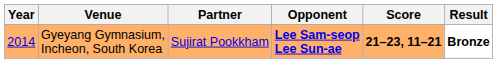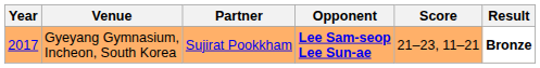 <table class="sortable wikitable" style="font-size: 90%;">
 <tr>
 <th>Year</th>
 <th>Venue</th>
 <th>Partner</th>
 <th>Opponent</th>
 <th>Score</th>
 <th>Result</th>
 </tr>
 <tr style="background:#FFB069">
-<td align="center"><a href='#'>2014</a></td>
+<td align="center"><a href='#'>2017</a></td>
 <td align="left">Gyeyang Gymnasium,<br>Incheon, South Korea</td>
 <td align="left"> <a href='#'>Sujirat Pookkham</a></td>
 <td align="left"><strong> <a href='#'>Lee Sam-seop</a><br> <a href='#'>Lee Sun-ae</a></strong></td>
-<td align="left"><strong>21–23, 11–21</strong></td>
+<td align="left">21–23, 11–21</td>
 <td style="text-align:left; background:white"> <strong>Bronze</strong></td>
 </tr>
 </table>
